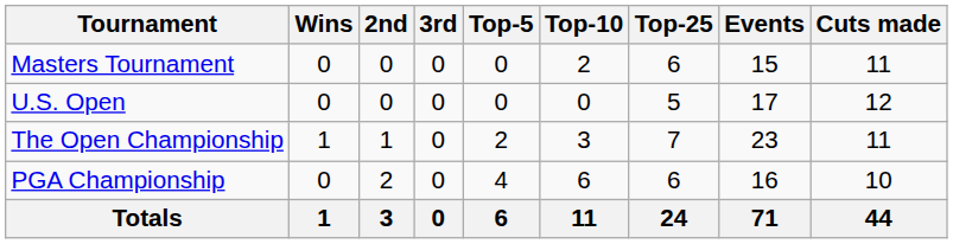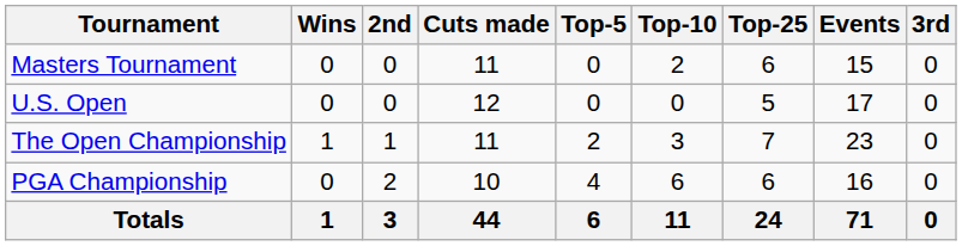 <table class=wikitable style=text-align:center>
 <tr>
 <th>Tournament</th>
 <th>Wins</th>
 <th>2nd</th>
-<th>3rd</th>
+<th>Cuts made</th>
 <th>Top-5</th>
 <th>Top-10</th>
 <th>Top-25</th>
 <th>Events</th>
-<th>Cuts made</th>
+<th>3rd</th>
 </tr>
 <tr>
 <td align=left><a href='#'>Masters Tournament</a></td>
 <td>0</td>
 <td>0</td>
-<td>0</td>
+<td>11</td>
 <td>0</td>
 <td>2</td>
 <td>6</td>
 <td>15</td>
-<td>11</td>
+<td>0</td>
 </tr>
 <tr>
 <td align=left><a href='#'>U.S. Open</a></td>
 <td>0</td>
 <td>0</td>
-<td>0</td>
+<td>12</td>
 <td>0</td>
 <td>0</td>
 <td>5</td>
 <td>17</td>
-<td>12</td>
+<td>0</td>
 </tr>
 <tr>
 <td align=left><a href='#'>The Open Championship</a></td>
 <td>1</td>
 <td>1</td>
-<td>0</td>
+<td>11</td>
 <td>2</td>
 <td>3</td>
 <td>7</td>
 <td>23</td>
-<td>11</td>
+<td>0</td>
 </tr>
 <tr>
 <td align=left><a href='#'>PGA Championship</a></td>
 <td>0</td>
 <td>2</td>
-<td>0</td>
+<td>10</td>
 <td>4</td>
 <td>6</td>
 <td>6</td>
 <td>16</td>
-<td>10</td>
+<td>0</td>
 </tr>
 <tr>
 <th>Totals</th>
 <th>1</th>
 <th>3</th>
-<th>0</th>
+<th>44</th>
 <th>6</th>
 <th>11</th>
 <th>24</th>
 <th>71</th>
-<th>44</th>
+<th>0</th>
 </tr>
 </table>
